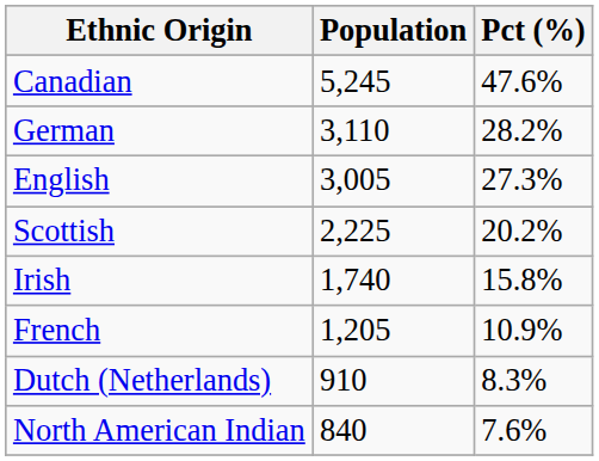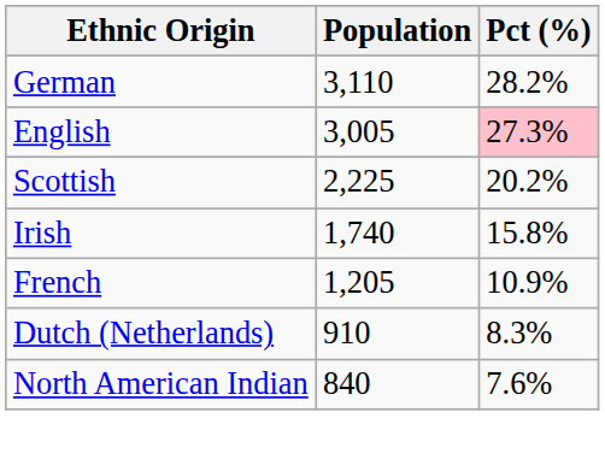 <table class="wikitable">
 <tr>
 <th>Ethnic Origin</th>
 <th>Population</th>
 <th>Pct (%)</th>
-</tr>
-<tr>
-<td><a href='#'>Canadian</a></td>
-<td>5,245</td>
-<td>47.6%</td>
 </tr>
 <tr>
 <td><a href='#'>German</a></td>
 <td>3,110</td>
 <td>28.2%</td>
 </tr>
 <tr>
 <td><a href='#'>English</a></td>
 <td>3,005</td>
-<td>27.3%</td>
+<td style="background: pink;">27.3%</td>
 </tr>
 <tr>
 <td><a href='#'>Scottish</a></td>
 <td>2,225</td>
 <td>20.2%</td>
 </tr>
 <tr>
 <td><a href='#'>Irish</a></td>
 <td>1,740</td>
 <td>15.8%</td>
 </tr>
 <tr>
 <td><a href='#'>French</a></td>
 <td>1,205</td>
 <td>10.9%</td>
 </tr>
 <tr>
 <td><a href='#'>Dutch (Netherlands)</a></td>
 <td>910</td>
 <td>8.3%</td>
 </tr>
 <tr>
 <td><a href='#'>North American Indian</a></td>
 <td>840</td>
 <td>7.6%</td>
 </tr>
 </table>
